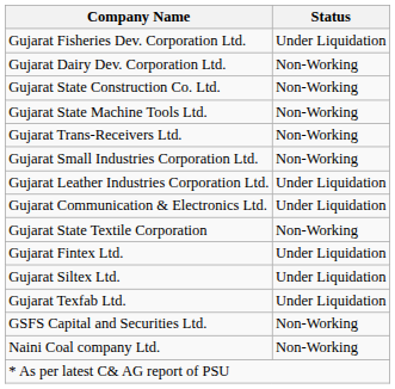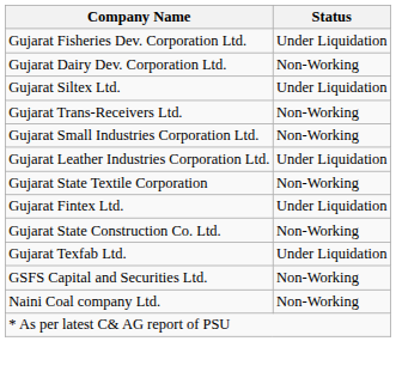 <table class="wikitable">
 <tr>
 <th>Company Name</th>
 <th>Status</th>
 </tr>
 <tr>
 <td>Gujarat Fisheries Dev. Corporation Ltd.</td>
 <td>Under Liquidation</td>
 </tr>
 <tr>
 <td>Gujarat Dairy Dev. Corporation Ltd.</td>
 <td>Non-Working</td>
 </tr>
 <tr>
-<td>Gujarat State Construction Co. Ltd.</td>
-<td>Non-Working</td>
-</tr>
-<tr>
-<td>Gujarat State Machine Tools Ltd.</td>
-<td>Non-Working</td>
+<td>Gujarat Siltex Ltd.</td>
+<td>Under Liquidation</td>
 </tr>
 <tr>
 <td>Gujarat Trans-Receivers Ltd.</td>
 <td>Non-Working</td>
 </tr>
 <tr>
 <td>Gujarat Small Industries Corporation Ltd.</td>
 <td>Non-Working</td>
 </tr>
 <tr>
 <td>Gujarat Leather Industries Corporation Ltd.</td>
 <td>Under Liquidation</td>
 </tr>
 <tr>
-<td>Gujarat Communication & Electronics Ltd.</td>
-<td>Under Liquidation</td>
-</tr>
-<tr>
 <td>Gujarat State Textile Corporation</td>
 <td>Non-Working</td>
 </tr>
 <tr>
 <td>Gujarat Fintex Ltd.</td>
 <td>Under Liquidation</td>
 </tr>
 <tr>
-<td>Gujarat Siltex Ltd.</td>
-<td>Under Liquidation</td>
+<td>Gujarat State Construction Co. Ltd.</td>
+<td>Non-Working</td>
 </tr>
 <tr>
 <td>Gujarat Texfab Ltd.</td>
 <td>Under Liquidation</td>
 </tr>
 <tr>
 <td>GSFS Capital and Securities Ltd.</td>
 <td>Non-Working</td>
 </tr>
 <tr>
 <td>Naini Coal company Ltd.</td>
 <td>Non-Working</td>
 </tr>
 <tr>
 <td colspan="2">* As per latest C& AG report of PSU</td>
 </tr>
 </table>
